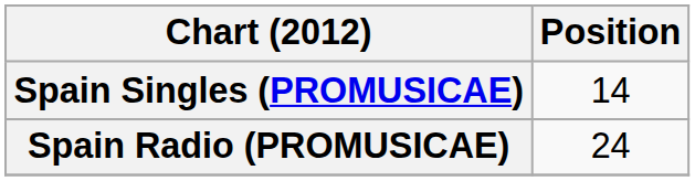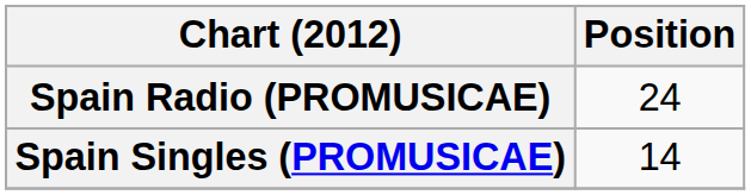 <table class="wikitable sortable plainrowheaders">
 <tr>
 <th scope="col">Chart (2012)</th>
 <th scope="col">Position</th>
 </tr>
 <tr>
+<th scope="row">Spain Radio (PROMUSICAE)</th>
+<td style="text-align:center;">24</td>
+</tr>
+<tr>
 <th scope="row">Spain Singles (<a href='#'>PROMUSICAE</a>)</th>
 <td style="text-align:center;">14</td>
 </tr>
 <tr>
-<th scope="row">Spain Radio (PROMUSICAE)</th>
-<td style="text-align:center;">24</td>
-</tr>
-<tr>
 </tr>
 </table>
